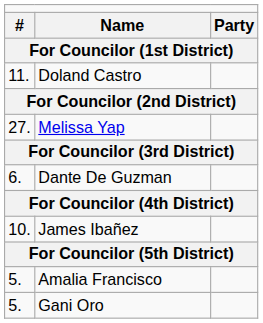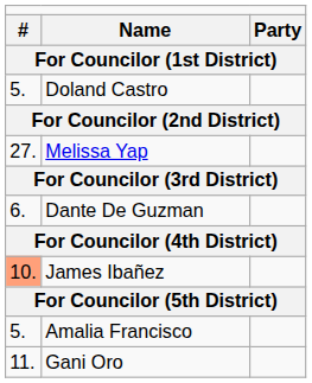 <table class=wikitable style="font-size:90%">
 <tr>
 <td colspan=4 bgcolor=></td>
 </tr>
 <tr>
 <th>#</th>
 <th width=150px>Name</th>
 <th colspan=2>Party</th>
 </tr>
 <tr>
 <th colspan=5>For Councilor (1st District)</th>
 </tr>
 <tr>
-<td>11.</td>
+<td>5.</td>
 <td>Doland Castro</td>
 <td></td>
 </tr>
 <tr>
 <th colspan=5>For Councilor (2nd District)</th>
 </tr>
 <tr>
 <td>27.</td>
 <td><a href='#'>Melissa Yap</a></td>
 <td></td>
 </tr>
 <tr>
 <th colspan=5>For Councilor (3rd District)</th>
 </tr>
 <tr>
 <td>6.</td>
 <td>Dante De Guzman</td>
 <td></td>
 </tr>
 <tr>
 <th colspan=5>For Councilor (4th District)</th>
 </tr>
 <tr>
-<td>10.</td>
+<td style="background: lightsalmon;">10.</td>
 <td>James Ibañez</td>
 <td></td>
 </tr>
 <tr>
 <th colspan=5>For Councilor (5th District)</th>
 </tr>
 <tr>
 <td>5.</td>
 <td>Amalia Francisco</td>
 <td></td>
 </tr>
 <tr>
-<td>5.</td>
+<td>11.</td>
 <td>Gani Oro</td>
 <td></td>
 </tr>
 </table>
